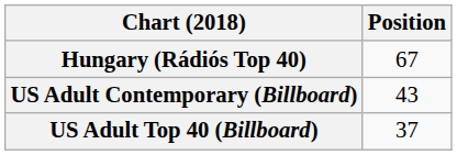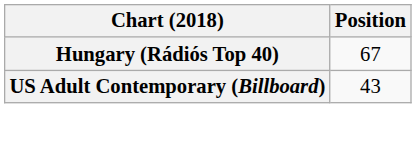 <table class="wikitable sortable plainrowheaders" style="text-align:center;">
 <tr>
 <th>Chart (2018)</th>
 <th>Position</th>
 </tr>
 <tr>
 <th scope="row">Hungary (Rádiós Top 40)</th>
 <td>67</td>
 </tr>
 <tr>
 <th scope="row">US Adult Contemporary (<em>Billboard</em>)</th>
 <td>43</td>
 </tr>
-<tr>
-<th scope="row">US Adult Top 40 (<em>Billboard</em>)</th>
-<td>37</td>
-</tr>
 </table>
